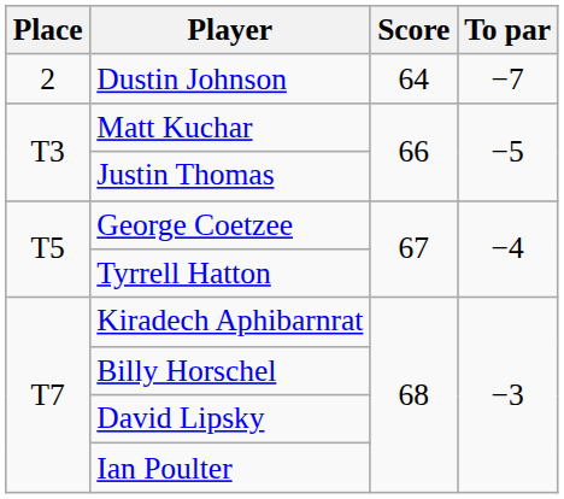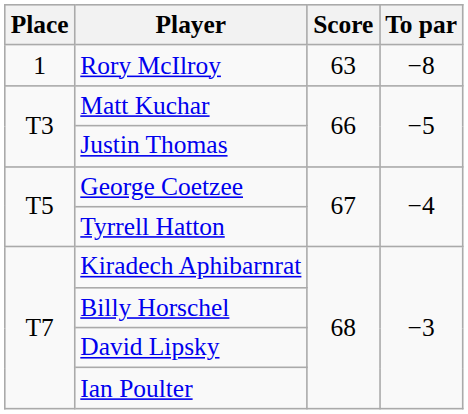 <table class="wikitable">
 <tr>
 <th>Place</th>
 <th>Player</th>
 <th>Score</th>
 <th>To par</th>
 </tr>
 <tr>
-<td align=center>2</td>
-<td> <a href='#'>Dustin Johnson</a></td>
-<td align=center>64</td>
-<td align=center>−7</td>
+<td align=center>1</td>
+<td> <a href='#'>Rory McIlroy</a></td>
+<td align=center>63</td>
+<td align=center>−8</td>
 </tr>
 <tr>
 <td rowspan=2 align=center>T3</td>
 <td> <a href='#'>Matt Kuchar</a></td>
 <td rowspan=2 align=center>66</td>
 <td rowspan=2 align=center>−5</td>
 </tr>
 <tr>
 <td> <a href='#'>Justin Thomas</a></td>
 </tr>
 <tr>
 <td rowspan=2 align=center>T5</td>
 <td> <a href='#'>George Coetzee</a></td>
 <td rowspan=2 align=center>67</td>
 <td rowspan=2 align=center>−4</td>
 </tr>
 <tr>
 <td> <a href='#'>Tyrrell Hatton</a></td>
 </tr>
 <tr>
 <td rowspan=4 align=center>T7</td>
 <td> <a href='#'>Kiradech Aphibarnrat</a></td>
 <td rowspan=4 align=center>68</td>
 <td rowspan=4 align=center>−3</td>
 </tr>
 <tr>
 <td> <a href='#'>Billy Horschel</a></td>
 </tr>
 <tr>
 <td> <a href='#'>David Lipsky</a></td>
 </tr>
 <tr>
 <td> <a href='#'>Ian Poulter</a></td>
 </tr>
 </table>
